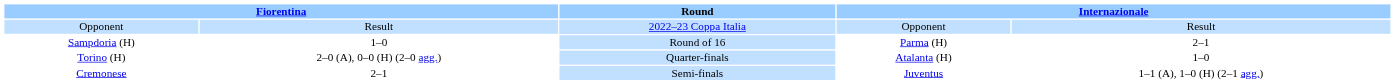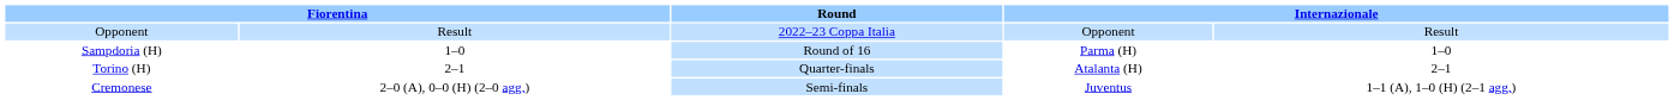 <table width="100%" style="text-align:center">
 <tr valign=top bgcolor=#99ccff>
 <th colspan=2 style="width:40%"><a href='#'>Fiorentina</a></th>
 <th>Round</th>
 <th colspan=2 style="width:40%"><a href='#'>Internazionale</a></th>
 </tr>
 <tr valign=top bgcolor=#c1e0ff>
 <td>Opponent</td>
 <td>Result</td>
 <td bgcolor=#c1e0ff><a href='#'>2022–23 Coppa Italia</a></td>
 <td>Opponent</td>
 <td>Result</td>
 </tr>
 <tr>
 <td><a href='#'>Sampdoria</a> (H)</td>
 <td>1–0</td>
 <td bgcolor=#c1e0ff>Round of 16</td>
 <td><a href='#'>Parma</a> (H)</td>
+<td>1–0</td>
+</tr>
+<tr>
+<td><a href='#'>Torino</a> (H)</td>
+<td>2–1</td>
+<td bgcolor=#c1e0ff>Quarter-finals</td>
+<td><a href='#'>Atalanta</a> (H)</td>
 <td>2–1 </td>
 </tr>
 <tr>
-<td><a href='#'>Torino</a> (H)</td>
+<td><a href='#'>Cremonese</a></td>
 <td>2–0 (A), 0–0 (H) (2–0 <a href='#'>agg.</a>)</td>
-<td bgcolor=#c1e0ff>Quarter-finals</td>
-<td><a href='#'>Atalanta</a> (H)</td>
-<td>1–0</td>
-</tr>
-<tr>
-<td><a href='#'>Cremonese</a></td>
-<td>2–1</td>
 <td bgcolor=#c1e0ff>Semi-finals</td>
 <td><a href='#'>Juventus</a></td>
 <td>1–1 (A), 1–0 (H) (2–1 <a href='#'>agg.</a>)</td>
 </tr>
 </table>
